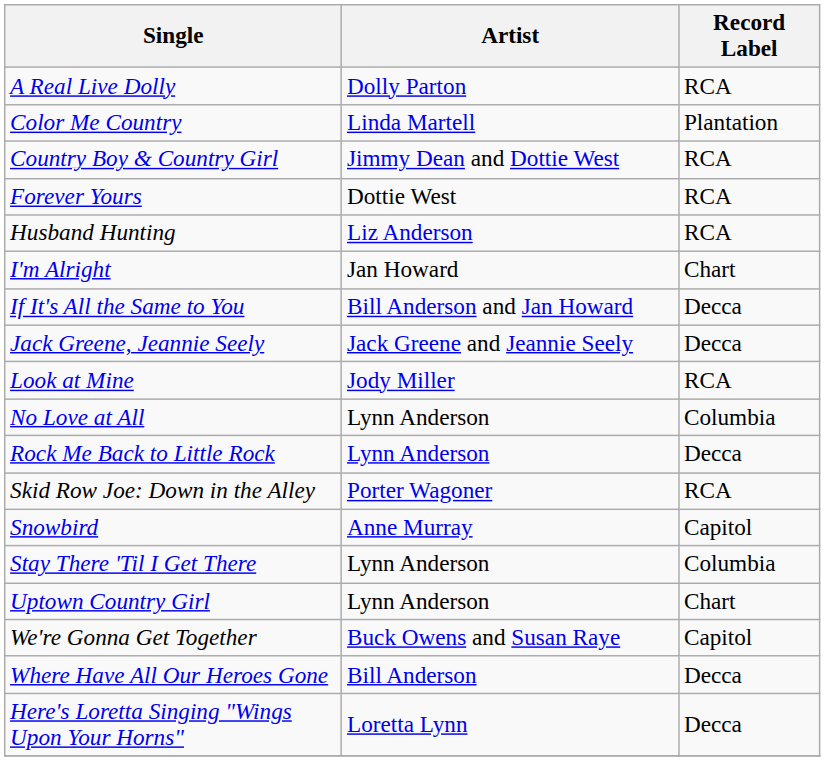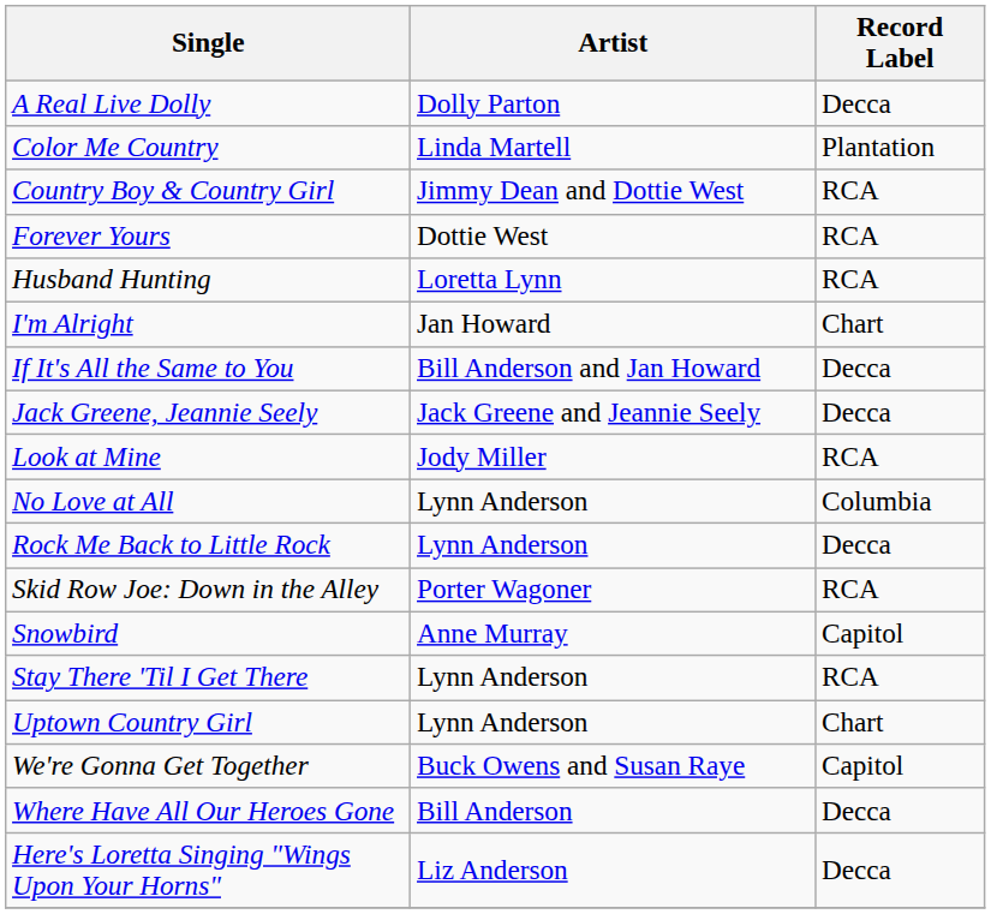 <table class="wikitable sortable">
 <tr>
 <th width="225">Single</th>
 <th width="225">Artist</th>
 <th width="90">Record Label</th>
 </tr>
 <tr>
 <td><em><a href='#'>A Real Live Dolly</a></em></td>
 <td><a href='#'>Dolly Parton</a></td>
-<td>RCA</td>
+<td>Decca</td>
 </tr>
 <tr>
 <td><em><a href='#'>Color Me Country</a></em></td>
 <td><a href='#'>Linda Martell</a></td>
 <td>Plantation</td>
 </tr>
 <tr>
 <td><em><a href='#'>Country Boy & Country Girl</a></em></td>
 <td><a href='#'>Jimmy Dean</a> and <a href='#'>Dottie West</a></td>
 <td>RCA</td>
 </tr>
 <tr>
 <td><em><a href='#'>Forever Yours</a></em></td>
 <td>Dottie West</td>
 <td>RCA</td>
 </tr>
 <tr>
 <td><em>Husband Hunting</em></td>
-<td><a href='#'>Liz Anderson</a></td>
+<td><a href='#'>Loretta Lynn</a></td>
 <td>RCA</td>
 </tr>
 <tr>
 <td><em><a href='#'>I'm Alright</a></em></td>
 <td>Jan Howard</td>
 <td>Chart</td>
 </tr>
 <tr>
 <td><em><a href='#'>If It's All the Same to You</a></em></td>
 <td><a href='#'>Bill Anderson</a> and <a href='#'>Jan Howard</a></td>
 <td>Decca</td>
 </tr>
 <tr>
 <td><em><a href='#'>Jack Greene, Jeannie Seely</a></em></td>
 <td><a href='#'>Jack Greene</a> and <a href='#'>Jeannie Seely</a></td>
 <td>Decca</td>
 </tr>
 <tr>
 <td><em><a href='#'>Look at Mine</a></em></td>
 <td><a href='#'>Jody Miller</a></td>
 <td>RCA</td>
 </tr>
 <tr>
 <td><em><a href='#'>No Love at All</a></em></td>
 <td>Lynn Anderson</td>
 <td>Columbia</td>
 </tr>
 <tr>
 <td><em><a href='#'>Rock Me Back to Little Rock</a></em></td>
 <td><a href='#'>Lynn Anderson</a></td>
 <td>Decca</td>
 </tr>
 <tr>
 <td><em>Skid Row Joe: Down in the Alley</em></td>
 <td><a href='#'>Porter Wagoner</a></td>
 <td>RCA</td>
 </tr>
 <tr>
 <td><em><a href='#'>Snowbird</a></em></td>
 <td><a href='#'>Anne Murray</a></td>
 <td>Capitol</td>
 </tr>
 <tr>
 <td><em><a href='#'>Stay There 'Til I Get There</a></em></td>
 <td>Lynn Anderson</td>
-<td>Columbia</td>
+<td>RCA</td>
 </tr>
 <tr>
 <td><em><a href='#'>Uptown Country Girl</a></em></td>
 <td>Lynn Anderson</td>
 <td>Chart</td>
 </tr>
 <tr>
 <td><em>We're Gonna Get Together</em></td>
 <td><a href='#'>Buck Owens</a> and <a href='#'>Susan Raye</a></td>
 <td>Capitol</td>
 </tr>
 <tr>
 <td><em><a href='#'>Where Have All Our Heroes Gone</a></em></td>
 <td><a href='#'>Bill Anderson</a></td>
 <td>Decca</td>
 </tr>
 <tr>
 <td><em><a href='#'>Here's Loretta Singing "Wings Upon Your Horns"</a></em></td>
-<td><a href='#'>Loretta Lynn</a></td>
+<td><a href='#'>Liz Anderson</a></td>
 <td>Decca</td>
 </tr>
 <tr>
 </tr>
 </table>
